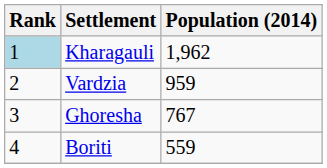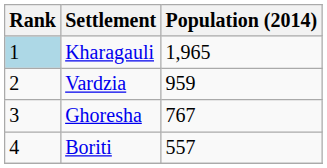 <table class="wikitable sortable">
 <tr>
 <th>Rank</th>
 <th>Settlement</th>
 <th>Population (2014)</th>
 </tr>
 <tr>
 <td style="background: lightblue;">1</td>
 <td><a href='#'>Kharagauli</a></td>
-<td>1,962</td>
+<td>1,965</td>
 </tr>
 <tr>
 <td>2</td>
 <td><a href='#'>Vardzia</a></td>
 <td>959</td>
 </tr>
 <tr>
 <td>3</td>
 <td><a href='#'>Ghoresha</a></td>
 <td>767</td>
 </tr>
 <tr>
 <td>4</td>
 <td><a href='#'>Boriti</a></td>
-<td>559</td>
+<td>557</td>
 </tr>
 <tr>
 </tr>
 </table>
